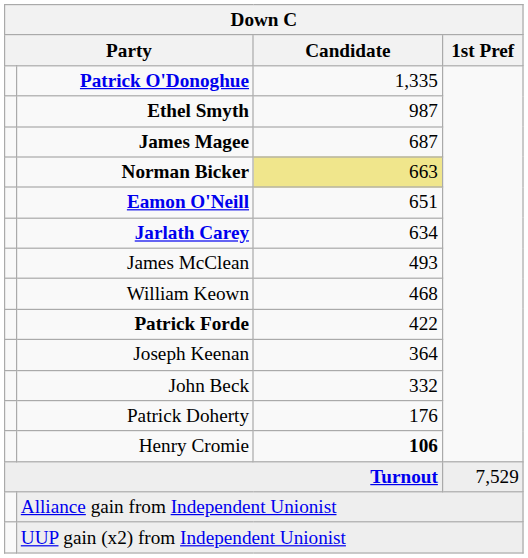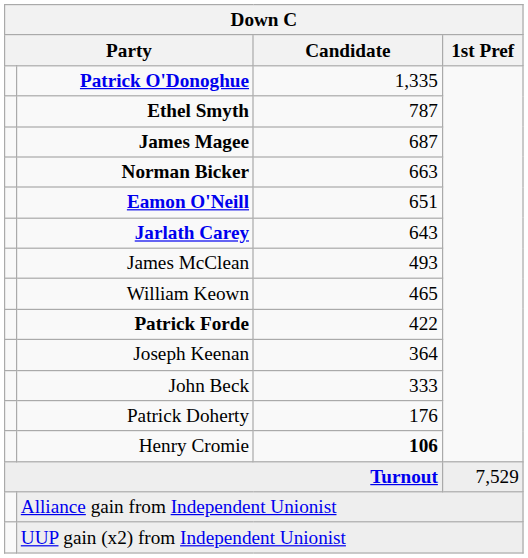 <table class="wikitable">
 <tr>
 <th colspan="4" align="center">Down C</th>
 </tr>
 <tr>
 <th colspan="2" align="center" width=200>Party</th>
 <th width=150>Candidate</th>
 <th width=60>1st Pref</th>
 </tr>
 <tr>
 <td></td>
 <td align="right"><strong><a href='#'>Patrick O'Donoghue</a></strong></td>
 <td align="right">1,335</td>
 </tr>
 <tr>
 <td></td>
 <td align="right"><strong>Ethel Smyth</strong></td>
-<td align="right">987</td>
+<td align="right">787</td>
 </tr>
 <tr>
 <td></td>
 <td align="right"><strong>James Magee</strong></td>
 <td align="right">687</td>
 </tr>
 <tr>
 <td></td>
 <td align="right"><strong>Norman Bicker</strong></td>
-<td align="right" style="background: khaki;">663</td>
+<td align="right">663</td>
 </tr>
 <tr>
 <td></td>
 <td align="right"><strong><a href='#'>Eamon O'Neill</a></strong></td>
 <td align="right">651</td>
 </tr>
 <tr>
 <td></td>
 <td align="right"><strong><a href='#'>Jarlath Carey</a></strong></td>
-<td align="right">634</td>
+<td align="right">643</td>
 </tr>
 <tr>
 <td></td>
 <td align="right">James McClean</td>
 <td align="right">493</td>
 </tr>
 <tr>
 <td></td>
 <td align="right">William Keown</td>
-<td align="right">468</td>
+<td align="right">465</td>
 </tr>
 <tr>
 <td></td>
 <td align="right"><strong>Patrick Forde</strong></td>
 <td align="right">422</td>
 </tr>
 <tr>
 <td></td>
 <td align="right">Joseph Keenan</td>
 <td align="right">364</td>
 </tr>
 <tr>
 <td></td>
 <td align="right">John Beck</td>
-<td align="right">332</td>
+<td align="right">333</td>
 </tr>
 <tr>
 <td></td>
 <td align="right">Patrick Doherty</td>
 <td align="right">176</td>
 </tr>
 <tr>
 <td></td>
 <td align="right">Henry Cromie</td>
 <td align="right"><strong>106</strong></td>
 </tr>
 <tr bgcolor="EEEEEE">
 <td colspan=3 align="right"><strong><a href='#'>Turnout</a></strong></td>
 <td align="right">7,529</td>
 </tr>
 <tr>
 <td bgcolor=></td>
 <td colspan=3 bgcolor="EEEEEE"><a href='#'>Alliance</a> gain from <a href='#'>Independent Unionist</a></td>
 </tr>
 <tr>
 <td bgcolor=></td>
 <td colspan=3 bgcolor="EEEEEE"><a href='#'>UUP</a> gain (x2) from <a href='#'>Independent Unionist</a></td>
 </tr>
 </table>
